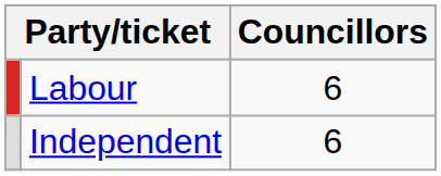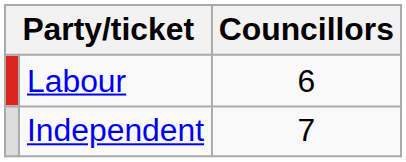 <table class="wikitable">
 <tr>
 <th colspan=2>Party/ticket</th>
 <th>Councillors</th>
 </tr>
 <tr>
 <td style="background:#DC241f"></td>
 <td><a href='#'>Labour</a></td>
 <td style="text-align: center;">6</td>
 </tr>
 <tr>
 <td style="background:#DDDDDD"></td>
 <td><a href='#'>Independent</a></td>
-<td style="text-align: center;">6</td>
+<td style="text-align: center;">7</td>
 </tr>
 </table>
